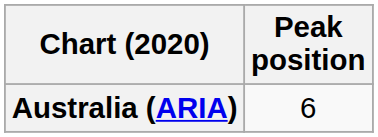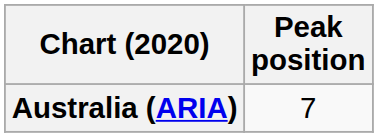 <table class="wikitable sortable plainrowheaders" style="text-align:center">
 <tr>
 <th scope="col">Chart (2020)</th>
 <th scope="col">Peak<br>position</th>
 </tr>
 <tr>
 <th scope="row">Australia (<a href='#'>ARIA</a>)</th>
-<td>6</td>
+<td>7</td>
 </tr>
 </table>
